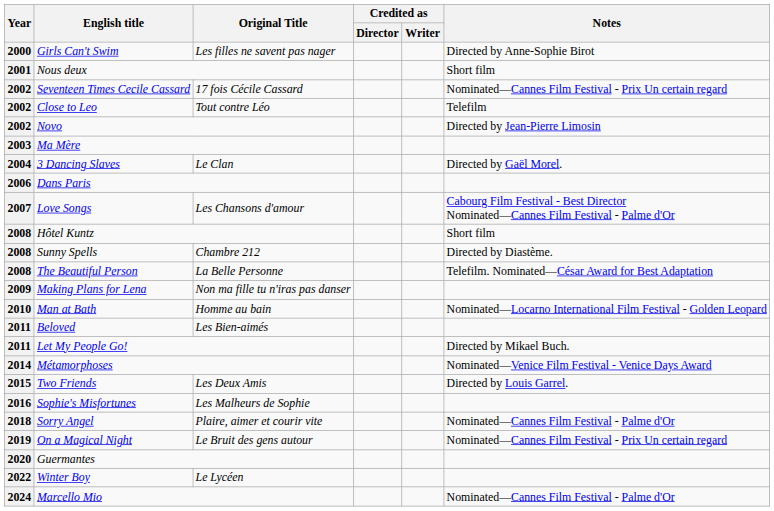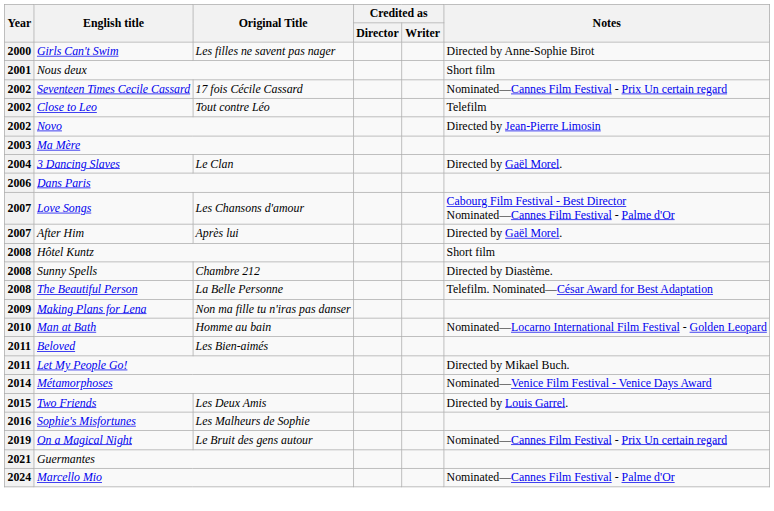 <table class="wikitable sortable">
 <tr>
 <th rowspan=2 width="33">Year</th>
 <th rowspan=2>English title</th>
 <th rowspan="2">Original Title</th>
 <th colspan="2">Credited as</th>
 <th rowspan=2>Notes</th>
 </tr>
 <tr>
 <th width=50>Director</th>
 <th width=50>Writer</th>
 </tr>
 <tr>
 <th align="center">2000</th>
 <td align="left"><em><a href='#'>Girls Can't Swim</a></em></td>
 <td align="left"><em>Les filles ne savent pas nager</em></td>
 <td></td>
 <td></td>
 <td>Directed by Anne-Sophie Birot</td>
 </tr>
 <tr>
 <th align="center">2001</th>
 <td colspan="2"><em>Nous deux</em></td>
 <td></td>
 <td></td>
 <td>Short film</td>
 </tr>
 <tr>
 <th align="center">2002</th>
 <td align="left"><em><a href='#'>Seventeen Times Cecile Cassard</a></em></td>
 <td align="left"><em>17 fois Cécile Cassard</em></td>
 <td></td>
 <td></td>
 <td>Nominated—<a href='#'>Cannes Film Festival</a> - <a href='#'>Prix Un certain regard</a></td>
 </tr>
 <tr>
 <th align="center">2002</th>
 <td align="left"><em><a href='#'>Close to Leo</a></em></td>
 <td align="left"><em>Tout contre Léo</em></td>
 <td></td>
 <td></td>
 <td>Telefilm</td>
 </tr>
 <tr>
 <th align="center">2002</th>
 <td colspan="2" align="left"><em><a href='#'>Novo</a></em></td>
 <td></td>
 <td></td>
 <td>Directed by <a href='#'>Jean-Pierre Limosin</a></td>
 </tr>
 <tr>
 <th align="center">2003</th>
 <td colspan="2" align="left"><em><a href='#'>Ma Mère</a></em></td>
 <td></td>
 <td></td>
 <td></td>
 </tr>
 <tr>
 <th align="center">2004</th>
 <td align="left"><em><a href='#'>3 Dancing Slaves</a></em></td>
 <td align="left"><em>Le Clan</em></td>
 <td></td>
 <td></td>
 <td>Directed by <a href='#'>Gaël Morel</a>.</td>
 </tr>
 <tr>
 <th align="center">2006</th>
 <td colspan="2" align="left"><em><a href='#'>Dans Paris</a></em></td>
 <td></td>
 <td></td>
 <td></td>
 </tr>
 <tr>
 <th align="center">2007</th>
 <td align="left"><em><a href='#'>Love Songs</a></em></td>
 <td align="left"><em>Les Chansons d'amour</em></td>
 <td></td>
 <td></td>
 <td><a href='#'>Cabourg Film Festival - Best Director</a><br>Nominated—<a href='#'>Cannes Film Festival</a> - <a href='#'>Palme d'Or</a></td>
 </tr>
 <tr>
+<th align="center">2007</th>
+<td align="left"><em>After Him</em></td>
+<td align="left"><em>Après lui</em></td>
+<td></td>
+<td></td>
+<td>Directed by <a href='#'>Gaël Morel</a>.</td>
+</tr>
+<tr>
 <th align="center">2008</th>
 <td colspan="2" align="left"><em>Hôtel Kuntz</em></td>
 <td></td>
 <td></td>
 <td>Short film</td>
 </tr>
 <tr>
 <th align="center">2008</th>
 <td align="left"><em>Sunny Spells</em></td>
 <td align="left"><em>Chambre 212</em></td>
 <td></td>
 <td></td>
 <td>Directed by Diastème.</td>
 </tr>
 <tr>
 <th align="center">2008</th>
 <td align="left"><em><a href='#'>The Beautiful Person</a></em></td>
 <td align="left"><em>La Belle Personne</em></td>
 <td></td>
 <td></td>
 <td>Telefilm.  Nominated—<a href='#'>César Award for Best Adaptation</a></td>
 </tr>
 <tr>
 <th align="center">2009</th>
 <td align="left"><em><a href='#'>Making Plans for Lena</a></em></td>
 <td align="left"><em>Non ma fille tu n'iras pas danser</em></td>
 <td></td>
 <td></td>
 <td></td>
 </tr>
 <tr>
 <th align="center">2010</th>
 <td align="left"><em><a href='#'>Man at Bath</a></em></td>
 <td align="left"><em>Homme au bain</em></td>
 <td></td>
 <td></td>
 <td>Nominated—<a href='#'>Locarno International Film Festival</a> - <a href='#'>Golden Leopard</a></td>
 </tr>
 <tr>
 <th align="center">2011</th>
 <td align="left"><em><a href='#'>Beloved</a></em></td>
 <td align="left"><em>Les Bien-aimés</em></td>
 <td></td>
 <td></td>
 <td></td>
 </tr>
 <tr>
 <th align="center">2011</th>
 <td colspan="2" align="left"><em><a href='#'>Let My People Go!</a></em></td>
 <td></td>
 <td></td>
 <td>Directed by Mikael Buch.</td>
 </tr>
 <tr>
 <th align="center">2014</th>
 <td colspan="2" align="left"><em><a href='#'>Métamorphoses</a></em></td>
 <td></td>
 <td></td>
 <td>Nominated—<a href='#'>Venice Film Festival - Venice Days Award</a></td>
 </tr>
 <tr>
 <th align="center">2015</th>
 <td align="left"><em><a href='#'>Two Friends</a></em></td>
 <td align="left"><em>Les Deux Amis</em></td>
 <td></td>
 <td></td>
 <td>Directed by <a href='#'>Louis Garrel</a>.</td>
 </tr>
 <tr>
 <th align="center">2016</th>
 <td align="left"><em><a href='#'>Sophie's Misfortunes</a></em></td>
 <td align="left"><em>Les Malheurs de Sophie</em></td>
 <td></td>
 <td></td>
 <td></td>
 </tr>
 <tr>
-<th align="center">2018</th>
-<td align="left"><em><a href='#'>Sorry Angel</a></em></td>
-<td align="left"><em>Plaire, aimer et courir vite</em></td>
-<td></td>
-<td></td>
-<td>Nominated—<a href='#'>Cannes Film Festival</a> - <a href='#'>Palme d'Or</a></td>
-</tr>
-<tr>
 <th align="center">2019</th>
 <td align="left"><em><a href='#'>On a Magical Night</a></em></td>
 <td align="left"><em>Le Bruit des gens autour</em></td>
 <td></td>
 <td></td>
 <td>Nominated—<a href='#'>Cannes Film Festival</a> - <a href='#'>Prix Un certain regard</a></td>
 </tr>
 <tr>
-<th align="center">2020</th>
+<th align="center">2021</th>
 <td colspan="2" align="left"><em>Guermantes</em></td>
-<td></td>
-<td></td>
-<td></td>
-</tr>
-<tr>
-<th align="center">2022</th>
-<td align="left"><em><a href='#'>Winter Boy</a></em></td>
-<td align="left"><em>Le Lycéen</em></td>
 <td></td>
 <td></td>
 <td></td>
 </tr>
 <tr>
 <th>2024</th>
 <td colspan="2"><em><a href='#'>Marcello Mio</a></em></td>
 <td></td>
 <td></td>
 <td>Nominated—<a href='#'>Cannes Film Festival</a> - <a href='#'>Palme d'Or</a></td>
 </tr>
 </table>
